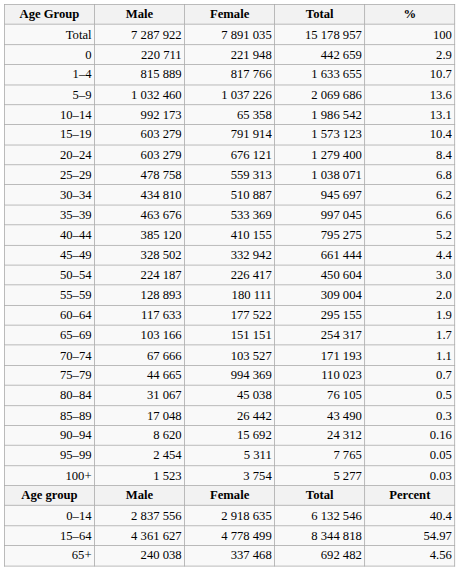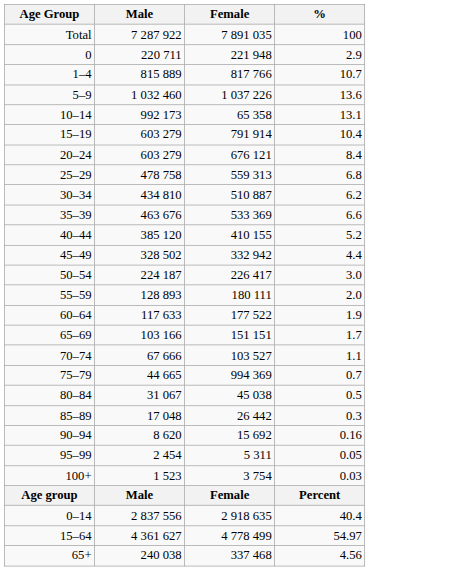 <table class="wikitable">
 <tr>
 <th style="width:80pt;">Age Group</th>
 <th style="width:80pt;">Male</th>
 <th style="width:80pt;">Female</th>
-<th style="width:80pt;">Total</th>
 <th style="width:80pt;">%</th>
 </tr>
 <tr style="text-align:right;">
 <td>Total</td>
 <td>7 287 922</td>
 <td>7 891 035</td>
-<td>15 178 957</td>
 <td>100</td>
 </tr>
 <tr style="text-align:right;">
 <td>0</td>
 <td>220 711</td>
 <td>221 948</td>
-<td>442 659</td>
 <td>2.9</td>
 </tr>
 <tr style="text-align:right;">
 <td>1–4</td>
 <td>815 889</td>
 <td>817 766</td>
-<td>1 633 655</td>
 <td>10.7</td>
 </tr>
 <tr style="text-align:right;">
 <td>5–9</td>
 <td>1 032 460</td>
 <td>1 037 226</td>
-<td>2 069 686</td>
 <td>13.6</td>
 </tr>
 <tr style="text-align:right;">
 <td>10–14</td>
 <td>992 173</td>
 <td>65 358</td>
-<td>1 986 542</td>
 <td>13.1</td>
 </tr>
 <tr style="text-align:right;">
 <td>15–19</td>
 <td>603 279</td>
 <td>791 914</td>
-<td>1 573 123</td>
 <td>10.4</td>
 </tr>
 <tr style="text-align:right;">
 <td>20–24</td>
 <td>603 279</td>
 <td>676 121</td>
-<td>1 279 400</td>
 <td>8.4</td>
 </tr>
 <tr style="text-align:right;">
 <td>25–29</td>
 <td>478 758</td>
 <td>559 313</td>
-<td>1 038 071</td>
 <td>6.8</td>
 </tr>
 <tr style="text-align:right;">
 <td>30–34</td>
 <td>434 810</td>
 <td>510 887</td>
-<td>945 697</td>
 <td>6.2</td>
 </tr>
 <tr style="text-align:right;">
 <td>35–39</td>
 <td>463 676</td>
 <td>533 369</td>
-<td>997 045</td>
 <td>6.6</td>
 </tr>
 <tr style="text-align:right;">
 <td>40–44</td>
 <td>385 120</td>
 <td>410 155</td>
-<td>795 275</td>
 <td>5.2</td>
 </tr>
 <tr style="text-align:right;">
 <td>45–49</td>
 <td>328 502</td>
 <td>332 942</td>
-<td>661 444</td>
 <td>4.4</td>
 </tr>
 <tr style="text-align:right;">
 <td>50–54</td>
 <td>224 187</td>
 <td>226 417</td>
-<td>450 604</td>
 <td>3.0</td>
 </tr>
 <tr style="text-align:right;">
 <td>55–59</td>
 <td>128 893</td>
 <td>180 111</td>
-<td>309 004</td>
 <td>2.0</td>
 </tr>
 <tr style="text-align:right;">
 <td>60–64</td>
 <td>117 633</td>
 <td>177 522</td>
-<td>295 155</td>
 <td>1.9</td>
 </tr>
 <tr style="text-align:right;">
 <td>65–69</td>
 <td>103 166</td>
 <td>151 151</td>
-<td>254 317</td>
 <td>1.7</td>
 </tr>
 <tr style="text-align:right;">
 <td>70–74</td>
 <td>67 666</td>
 <td>103 527</td>
-<td>171 193</td>
 <td>1.1</td>
 </tr>
 <tr style="text-align:right;">
 <td>75–79</td>
 <td>44 665</td>
 <td>994 369</td>
-<td>110 023</td>
 <td>0.7</td>
 </tr>
 <tr style="text-align:right;">
 <td>80–84</td>
 <td>31 067</td>
 <td>45 038</td>
-<td>76 105</td>
 <td>0.5</td>
 </tr>
 <tr style="text-align:right;">
 <td>85–89</td>
 <td>17 048</td>
 <td>26 442</td>
-<td>43 490</td>
 <td>0.3</td>
 </tr>
 <tr style="text-align:right;">
 <td>90–94</td>
 <td>8 620</td>
 <td>15 692</td>
-<td>24 312</td>
 <td>0.16</td>
 </tr>
 <tr style="text-align:right;">
 <td>95–99</td>
 <td>2 454</td>
 <td>5 311</td>
-<td>7 765</td>
 <td>0.05</td>
 </tr>
 <tr style="text-align:right;">
 <td>100+</td>
 <td>1 523</td>
 <td>3 754</td>
-<td>5 277</td>
 <td>0.03</td>
 </tr>
 <tr>
 <th style="width:50px;">Age group</th>
 <th style="width:80pt;">Male</th>
 <th style="width:80px;">Female</th>
-<th style="width:80px;">Total</th>
 <th style="width:50px;">Percent</th>
 </tr>
 <tr style="text-align:right;">
 <td>0–14</td>
 <td>2 837 556</td>
 <td>2 918 635</td>
-<td>6 132 546</td>
 <td>40.4</td>
 </tr>
 <tr style="text-align:right;">
 <td>15–64</td>
 <td>4 361 627</td>
 <td>4 778 499</td>
-<td>8 344 818</td>
 <td>54.97</td>
 </tr>
 <tr style="text-align:right;">
 <td>65+</td>
 <td>240 038</td>
 <td>337 468</td>
-<td>692 482</td>
 <td>4.56</td>
 </tr>
 </table>
